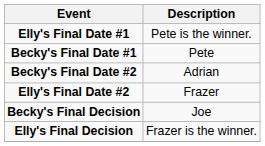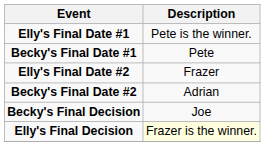 <table class="wikitable sortable" style="text-align:center;">
 <tr>
 <th>Event</th>
 <th>Description</th>
 </tr>
 <tr>
 <td><strong>Elly's Final Date #1</strong></td>
 <td>Pete is the winner.</td>
 </tr>
 <tr>
 <td><strong>Becky's Final Date #1</strong></td>
 <td>Pete</td>
 </tr>
 <tr>
+<td><strong>Elly's Final Date #2</strong></td>
+<td>Frazer</td>
+</tr>
+<tr>
 <td><strong>Becky's Final Date #2</strong></td>
 <td>Adrian</td>
-</tr>
-<tr>
-<td><strong>Elly's Final Date #2</strong></td>
-<td>Frazer</td>
 </tr>
 <tr>
 <td><strong>Becky's Final Decision</strong></td>
 <td>Joe</td>
 </tr>
 <tr>
 <td><strong>Elly's Final Decision</strong></td>
-<td>Frazer is the winner.</td>
+<td style="background: lightyellow;">Frazer is the winner.</td>
 </tr>
 <tr>
 </tr>
 </table>
